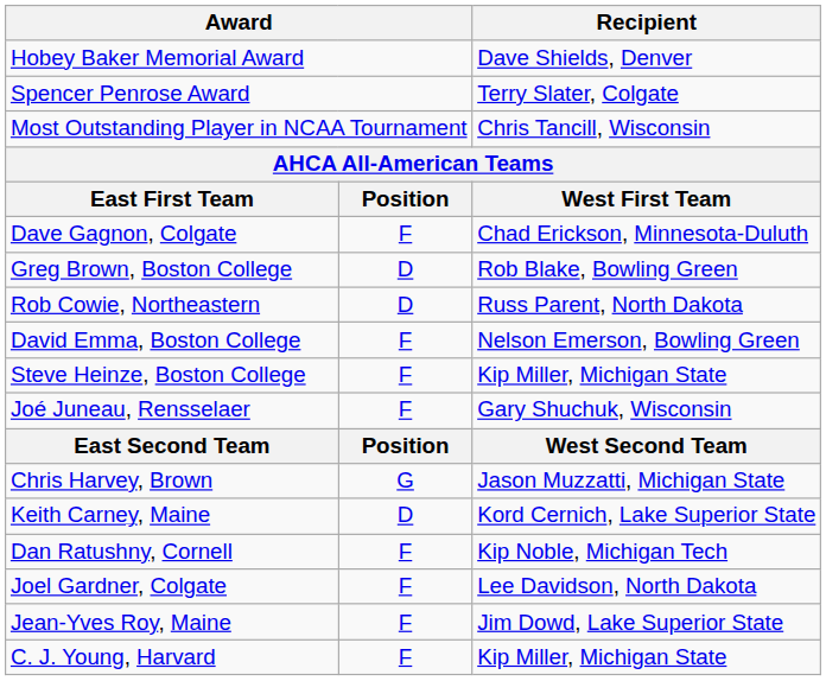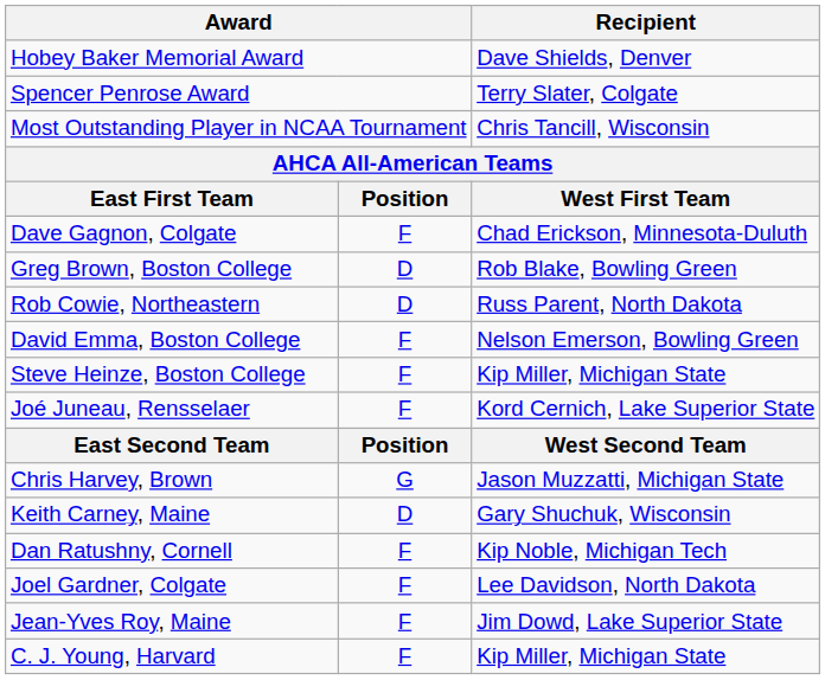 <table class="wikitable">
 <tr>
 <th colspan=2>Award</th>
 <th>Recipient</th>
 </tr>
 <tr>
 <td colspan=2><a href='#'>Hobey Baker Memorial Award</a></td>
 <td><a href='#'>Dave Shields</a>, <a href='#'>Denver</a></td>
 </tr>
 <tr>
 <td colspan=2><a href='#'>Spencer Penrose Award</a></td>
 <td><a href='#'>Terry Slater</a>, <a href='#'>Colgate</a></td>
 </tr>
 <tr>
 <td colspan=2><a href='#'>Most Outstanding Player in NCAA Tournament</a></td>
 <td><a href='#'>Chris Tancill</a>, <a href='#'>Wisconsin</a></td>
 </tr>
 <tr>
 <th colspan=3><a href='#'>AHCA All-American Teams</a></th>
 </tr>
 <tr>
 <th>East First Team</th>
 <th>  Position  </th>
 <th>West First Team</th>
 </tr>
 <tr>
 <td><a href='#'>Dave Gagnon</a>, <a href='#'>Colgate</a></td>
 <td align=center><a href='#'>F</a></td>
 <td><a href='#'>Chad Erickson</a>, <a href='#'>Minnesota-Duluth</a></td>
 </tr>
 <tr>
 <td><a href='#'>Greg Brown</a>, <a href='#'>Boston College</a></td>
 <td align=center><a href='#'>D</a></td>
 <td><a href='#'>Rob Blake</a>, <a href='#'>Bowling Green</a></td>
 </tr>
 <tr>
 <td><a href='#'>Rob Cowie</a>, <a href='#'>Northeastern</a></td>
 <td align=center><a href='#'>D</a></td>
 <td><a href='#'>Russ Parent</a>, <a href='#'>North Dakota</a></td>
 </tr>
 <tr>
 <td><a href='#'>David Emma</a>, <a href='#'>Boston College</a></td>
 <td align=center><a href='#'>F</a></td>
 <td><a href='#'>Nelson Emerson</a>, <a href='#'>Bowling Green</a></td>
 </tr>
 <tr>
 <td><a href='#'>Steve Heinze</a>, <a href='#'>Boston College</a></td>
 <td align=center><a href='#'>F</a></td>
 <td><a href='#'>Kip Miller</a>, <a href='#'>Michigan State</a></td>
 </tr>
 <tr>
 <td><a href='#'>Joé Juneau</a>, <a href='#'>Rensselaer</a></td>
 <td align=center><a href='#'>F</a></td>
-<td><a href='#'>Gary Shuchuk</a>, <a href='#'>Wisconsin</a></td>
+<td><a href='#'>Kord Cernich</a>, <a href='#'>Lake Superior State</a></td>
 </tr>
 <tr>
 <th>East Second Team</th>
 <th>  Position  </th>
 <th>West Second Team</th>
 </tr>
 <tr>
 <td><a href='#'>Chris Harvey</a>, <a href='#'>Brown</a></td>
 <td align=center><a href='#'>G</a></td>
 <td><a href='#'>Jason Muzzatti</a>, <a href='#'>Michigan State</a></td>
 </tr>
 <tr>
 <td><a href='#'>Keith Carney</a>, <a href='#'>Maine</a></td>
 <td align=center><a href='#'>D</a></td>
-<td><a href='#'>Kord Cernich</a>, <a href='#'>Lake Superior State</a></td>
+<td><a href='#'>Gary Shuchuk</a>, <a href='#'>Wisconsin</a></td>
 </tr>
 <tr>
 <td><a href='#'>Dan Ratushny</a>, <a href='#'>Cornell</a></td>
 <td align=center><a href='#'>F</a></td>
 <td><a href='#'>Kip Noble</a>, <a href='#'>Michigan Tech</a></td>
 </tr>
 <tr>
 <td><a href='#'>Joel Gardner</a>, <a href='#'>Colgate</a></td>
 <td align=center><a href='#'>F</a></td>
 <td><a href='#'>Lee Davidson</a>, <a href='#'>North Dakota</a></td>
 </tr>
 <tr>
 <td><a href='#'>Jean-Yves Roy</a>, <a href='#'>Maine</a></td>
 <td align=center><a href='#'>F</a></td>
 <td><a href='#'>Jim Dowd</a>, <a href='#'>Lake Superior State</a></td>
 </tr>
 <tr>
 <td><a href='#'>C. J. Young</a>, <a href='#'>Harvard</a></td>
 <td align=center><a href='#'>F</a></td>
 <td><a href='#'>Kip Miller</a>, <a href='#'>Michigan State</a></td>
 </tr>
 </table>
